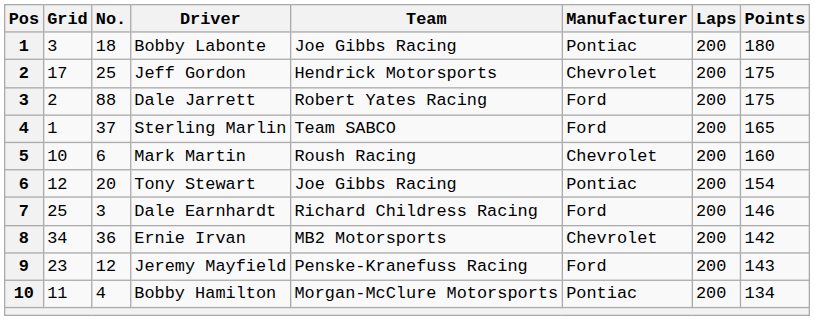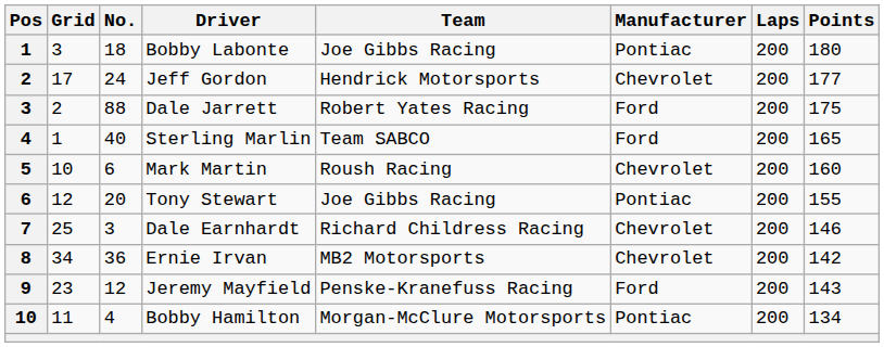 <table class="wikitable">
 <tr>
 <th>Pos</th>
 <th>Grid</th>
 <th>No.</th>
 <th>Driver</th>
 <th>Team</th>
 <th>Manufacturer</th>
 <th>Laps</th>
 <th>Points</th>
 </tr>
 <tr>
 <th>1</th>
 <td>3</td>
 <td>18</td>
 <td>Bobby Labonte</td>
 <td>Joe Gibbs Racing</td>
 <td>Pontiac</td>
 <td>200</td>
 <td>180</td>
 </tr>
 <tr>
 <th>2</th>
 <td>17</td>
-<td>25</td>
+<td>24</td>
 <td>Jeff Gordon</td>
 <td>Hendrick Motorsports</td>
 <td>Chevrolet</td>
 <td>200</td>
-<td>175</td>
+<td>177</td>
 </tr>
 <tr>
 <th>3</th>
 <td>2</td>
 <td>88</td>
 <td>Dale Jarrett</td>
 <td>Robert Yates Racing</td>
 <td>Ford</td>
 <td>200</td>
 <td>175</td>
 </tr>
 <tr>
 <th>4</th>
 <td>1</td>
-<td>37</td>
+<td>40</td>
 <td>Sterling Marlin</td>
 <td>Team SABCO</td>
 <td>Ford</td>
 <td>200</td>
 <td>165</td>
 </tr>
 <tr>
 <th>5</th>
 <td>10</td>
 <td>6</td>
 <td>Mark Martin</td>
 <td>Roush Racing</td>
 <td>Chevrolet</td>
 <td>200</td>
 <td>160</td>
 </tr>
 <tr>
 <th>6</th>
 <td>12</td>
 <td>20</td>
 <td>Tony Stewart</td>
 <td>Joe Gibbs Racing</td>
 <td>Pontiac</td>
 <td>200</td>
-<td>154</td>
+<td>155</td>
 </tr>
 <tr>
 <th>7</th>
 <td>25</td>
 <td>3</td>
 <td>Dale Earnhardt</td>
 <td>Richard Childress Racing</td>
-<td>Ford</td>
+<td>Chevrolet</td>
 <td>200</td>
 <td>146</td>
 </tr>
 <tr>
 <th>8</th>
 <td>34</td>
 <td>36</td>
 <td>Ernie Irvan</td>
 <td>MB2 Motorsports</td>
 <td>Chevrolet</td>
 <td>200</td>
 <td>142</td>
 </tr>
 <tr>
 <th>9</th>
 <td>23</td>
 <td>12</td>
 <td>Jeremy Mayfield</td>
 <td>Penske-Kranefuss Racing</td>
 <td>Ford</td>
 <td>200</td>
 <td>143</td>
 </tr>
 <tr>
 <th>10</th>
 <td>11</td>
 <td>4</td>
 <td>Bobby Hamilton</td>
 <td>Morgan-McClure Motorsports</td>
 <td>Pontiac</td>
 <td>200</td>
 <td>134</td>
 </tr>
 <tr>
 <th colspan="8"></th>
 </tr>
 </table>
